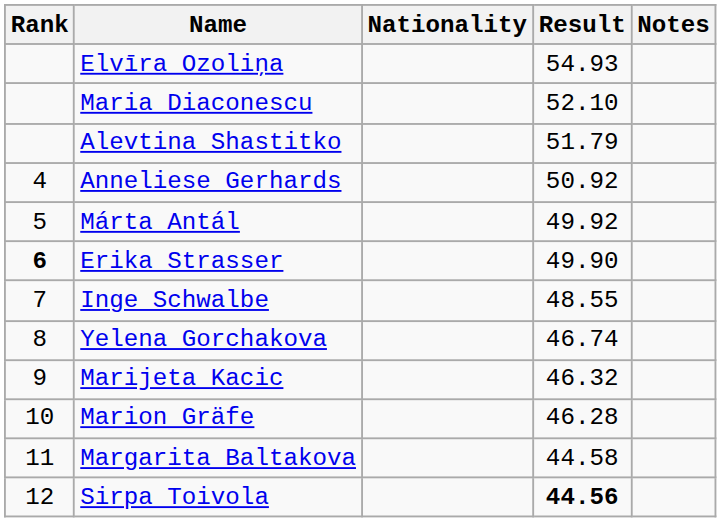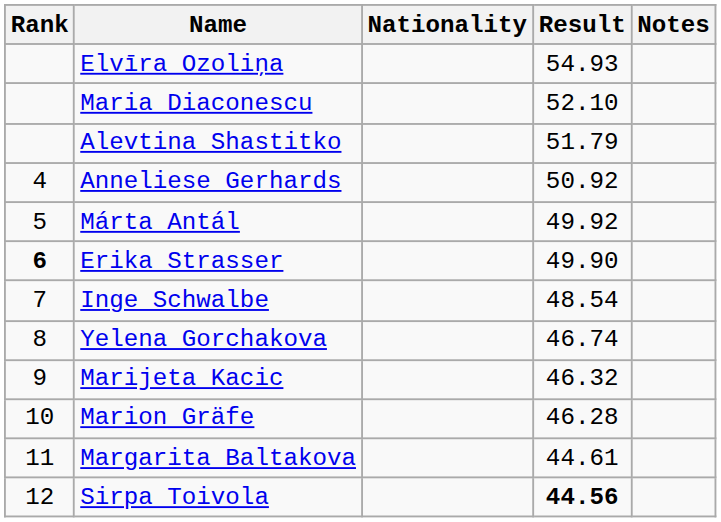 <table class="wikitable sortable" style="text-align:center">
 <tr>
 <th>Rank</th>
 <th>Name</th>
 <th>Nationality</th>
 <th>Result</th>
 <th>Notes</th>
 </tr>
 <tr>
 <td></td>
 <td align=left><a href='#'>Elvīra Ozoliņa</a></td>
 <td align=left></td>
 <td>54.93</td>
 <td></td>
 </tr>
 <tr>
 <td></td>
 <td align=left><a href='#'>Maria Diaconescu</a></td>
 <td align=left></td>
 <td>52.10</td>
 <td></td>
 </tr>
 <tr>
 <td></td>
 <td align=left><a href='#'>Alevtina Shastitko</a></td>
 <td align=left></td>
 <td>51.79</td>
 <td></td>
 </tr>
 <tr>
 <td>4</td>
 <td align=left><a href='#'>Anneliese Gerhards</a></td>
 <td align=left></td>
 <td>50.92</td>
 <td></td>
 </tr>
 <tr>
 <td>5</td>
 <td align=left><a href='#'>Márta Antál</a></td>
 <td align=left></td>
 <td>49.92</td>
 <td></td>
 </tr>
 <tr>
 <td><strong>6</strong></td>
 <td align=left><a href='#'>Erika Strasser</a></td>
 <td align=left></td>
 <td>49.90</td>
 <td></td>
 </tr>
 <tr>
 <td>7</td>
 <td align=left><a href='#'>Inge Schwalbe</a></td>
 <td align=left></td>
-<td>48.55</td>
+<td>48.54</td>
 <td></td>
 </tr>
 <tr>
 <td>8</td>
 <td align=left><a href='#'>Yelena Gorchakova</a></td>
 <td align=left></td>
 <td>46.74</td>
 <td></td>
 </tr>
 <tr>
 <td>9</td>
 <td align=left><a href='#'>Marijeta Kacic</a></td>
 <td align=left></td>
 <td>46.32</td>
 <td></td>
 </tr>
 <tr>
 <td>10</td>
 <td align=left><a href='#'>Marion Gräfe</a></td>
 <td align=left></td>
 <td>46.28</td>
 <td></td>
 </tr>
 <tr>
 <td>11</td>
 <td align=left><a href='#'>Margarita Baltakova</a></td>
 <td align=left></td>
-<td>44.58</td>
+<td>44.61</td>
 <td></td>
 </tr>
 <tr>
 <td>12</td>
 <td align=left><a href='#'>Sirpa Toivola</a></td>
 <td align=left></td>
 <td><strong>44.56</strong></td>
 <td></td>
 </tr>
 </table>
